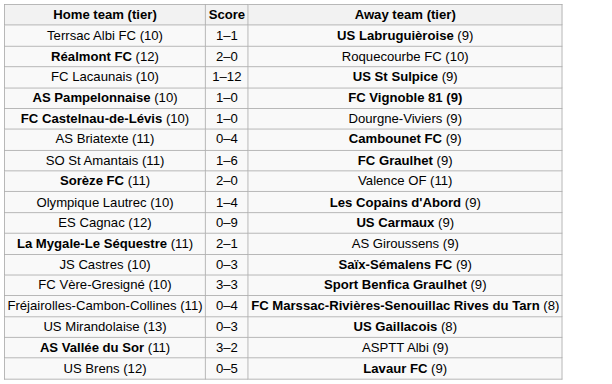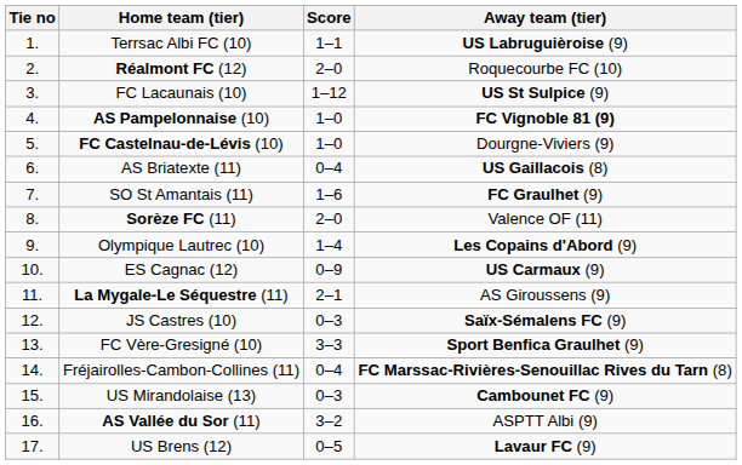 <table class="wikitable" style="text-align: center">
 <tr>
+<th>Tie no</th>
 <th>Home team (tier)</th>
 <th>Score</th>
 <th>Away team (tier)</th>
 </tr>
 <tr>
+<td>1.</td>
 <td>Terrsac Albi FC (10)</td>
 <td>1–1 </td>
 <td><strong>US Labruguièroise</strong> (9)</td>
 </tr>
 <tr>
+<td>2.</td>
 <td><strong>Réalmont FC</strong> (12)</td>
 <td>2–0</td>
 <td>Roquecourbe FC (10)</td>
 </tr>
 <tr>
+<td>3.</td>
 <td>FC Lacaunais (10)</td>
 <td>1–12</td>
 <td><strong>US St Sulpice</strong> (9)</td>
 </tr>
 <tr>
+<td>4.</td>
 <td><strong>AS Pampelonnaise</strong> (10)</td>
 <td>1–0 </td>
 <td><strong>FC Vignoble 81 (9)</strong></td>
 </tr>
 <tr>
+<td>5.</td>
 <td><strong>FC Castelnau-de-Lévis</strong> (10)</td>
 <td>1–0</td>
 <td>Dourgne-Viviers (9)</td>
 </tr>
 <tr>
+<td>6.</td>
 <td>AS Briatexte (11)</td>
 <td>0–4</td>
-<td><strong>Cambounet FC</strong> (9)</td>
+<td><strong>US Gaillacois</strong> (8)</td>
 </tr>
 <tr>
+<td>7.</td>
 <td>SO St Amantais (11)</td>
 <td>1–6</td>
 <td><strong>FC Graulhet</strong> (9)</td>
 </tr>
 <tr>
+<td>8.</td>
 <td><strong>Sorèze FC</strong> (11)</td>
 <td>2–0</td>
 <td>Valence OF (11)</td>
 </tr>
 <tr>
+<td>9.</td>
 <td>Olympique Lautrec (10)</td>
 <td>1–4</td>
 <td><strong>Les Copains d'Abord</strong> (9)</td>
 </tr>
 <tr>
+<td>10.</td>
 <td>ES Cagnac (12)</td>
 <td>0–9</td>
 <td><strong>US Carmaux</strong> (9)</td>
 </tr>
 <tr>
+<td>11.</td>
 <td><strong>La Mygale-Le Séquestre</strong> (11)</td>
 <td>2–1 </td>
 <td>AS Giroussens (9)</td>
 </tr>
 <tr>
+<td>12.</td>
 <td>JS Castres (10)</td>
 <td>0–3</td>
 <td><strong>Saïx-Sémalens FC</strong> (9)</td>
 </tr>
 <tr>
+<td>13.</td>
 <td>FC Vère-Gresigné (10)</td>
 <td>3–3 </td>
 <td><strong>Sport Benfica Graulhet</strong> (9)</td>
 </tr>
 <tr>
+<td>14.</td>
 <td>Fréjairolles-Cambon-Collines (11)</td>
 <td>0–4</td>
 <td><strong>FC Marssac-Rivières-Senouillac Rives du Tarn</strong> (8)</td>
 </tr>
 <tr>
+<td>15.</td>
 <td>US Mirandolaise (13)</td>
 <td>0–3</td>
-<td><strong>US Gaillacois</strong> (8)</td>
+<td><strong>Cambounet FC</strong> (9)</td>
 </tr>
 <tr>
+<td>16.</td>
 <td><strong>AS Vallée du Sor</strong> (11)</td>
 <td>3–2</td>
 <td>ASPTT Albi (9)</td>
 </tr>
 <tr>
+<td>17.</td>
 <td>US Brens (12)</td>
 <td>0–5</td>
 <td><strong>Lavaur FC</strong> (9)</td>
 </tr>
 </table>
